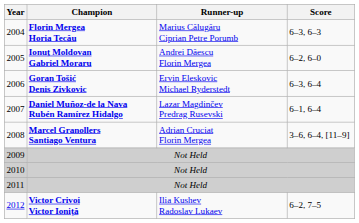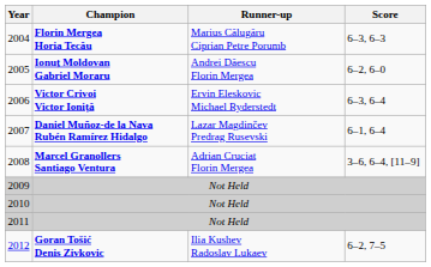 <table class="wikitable" style="font-size:90%">
 <tr>
 <th>Year</th>
 <th width="200">Champion</th>
 <th width="200">Runner-up</th>
 <th width="100">Score</th>
 </tr>
 <tr>
 <td>2004</td>
 <td> <strong><a href='#'>Florin Mergea</a></strong> <br>  <strong><a href='#'>Horia Tecău</a></strong></td>
 <td> <a href='#'>Marius Călugăru</a> <br>  <a href='#'>Ciprian Petre Porumb</a></td>
 <td>6–3, 6–3</td>
 </tr>
 <tr>
 <td>2005</td>
 <td> <strong><a href='#'>Ionuț Moldovan</a></strong> <br>  <strong><a href='#'>Gabriel Moraru</a></strong></td>
 <td> <a href='#'>Andrei Dăescu</a> <br>  <a href='#'>Florin Mergea</a></td>
 <td>6–2, 6–0</td>
 </tr>
 <tr>
 <td>2006</td>
-<td> <strong><a href='#'>Goran Tošić</a></strong> <br>  <strong><a href='#'>Denis Zivkovic</a></strong></td>
+<td> <strong><a href='#'>Victor Crivoi</a></strong> <br>  <strong><a href='#'>Victor Ioniță</a></strong></td>
 <td> <a href='#'>Ervin Eleskovic</a> <br>  <a href='#'>Michael Ryderstedt</a></td>
 <td>6–3, 6–4</td>
 </tr>
 <tr>
 <td>2007</td>
 <td> <strong><a href='#'>Daniel Muñoz-de la Nava</a></strong> <br>  <strong><a href='#'>Rubén Ramírez Hidalgo</a></strong></td>
 <td> <a href='#'>Lazar Magdinčev</a> <br>  <a href='#'>Predrag Rusevski</a></td>
 <td>6–1, 6–4</td>
 </tr>
 <tr>
 <td>2008</td>
 <td> <strong><a href='#'>Marcel Granollers</a></strong> <br>  <strong><a href='#'>Santiago Ventura</a></strong></td>
 <td> <a href='#'>Adrian Cruciat</a> <br>  <a href='#'>Florin Mergea</a></td>
 <td>3–6, 6–4, [11–9]</td>
 </tr>
 <tr>
 <td style="background:#cfcfcf">2009</td>
 <td colspan=3 align=center style="background:#cfcfcf"><em>Not Held</em></td>
 </tr>
 <tr>
 <td style="background:#cfcfcf">2010</td>
 <td colspan=3 align=center style="background:#cfcfcf"><em>Not Held</em></td>
 </tr>
 <tr>
 <td style="background:#cfcfcf">2011</td>
 <td colspan=3 align=center style="background:#cfcfcf"><em>Not Held</em></td>
 </tr>
 <tr>
 <td><a href='#'>2012</a></td>
-<td> <strong><a href='#'>Victor Crivoi</a></strong> <br>  <strong><a href='#'>Victor Ioniță</a></strong></td>
+<td> <strong><a href='#'>Goran Tošić</a></strong> <br>  <strong><a href='#'>Denis Zivkovic</a></strong></td>
 <td> <a href='#'>Ilia Kushev</a> <br>  <a href='#'>Radoslav Lukaev</a></td>
 <td>6–2, 7–5</td>
 </tr>
 </table>
